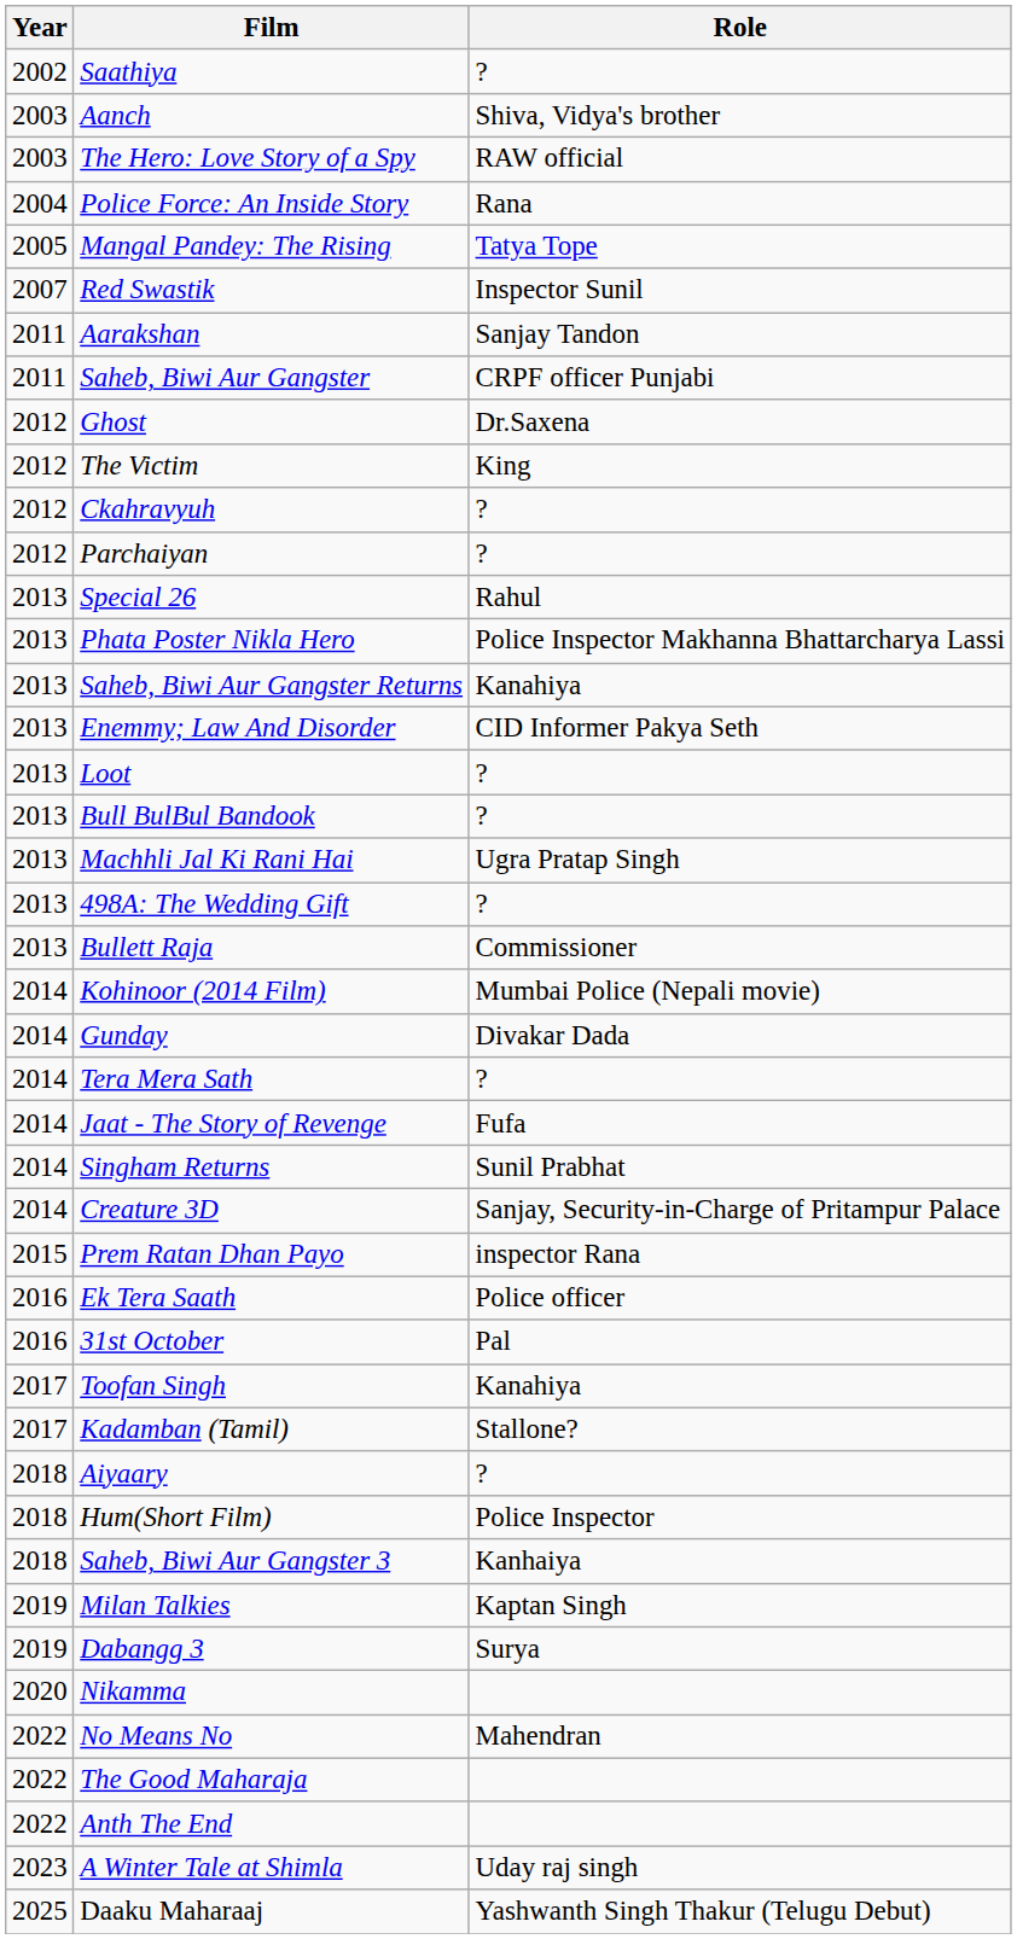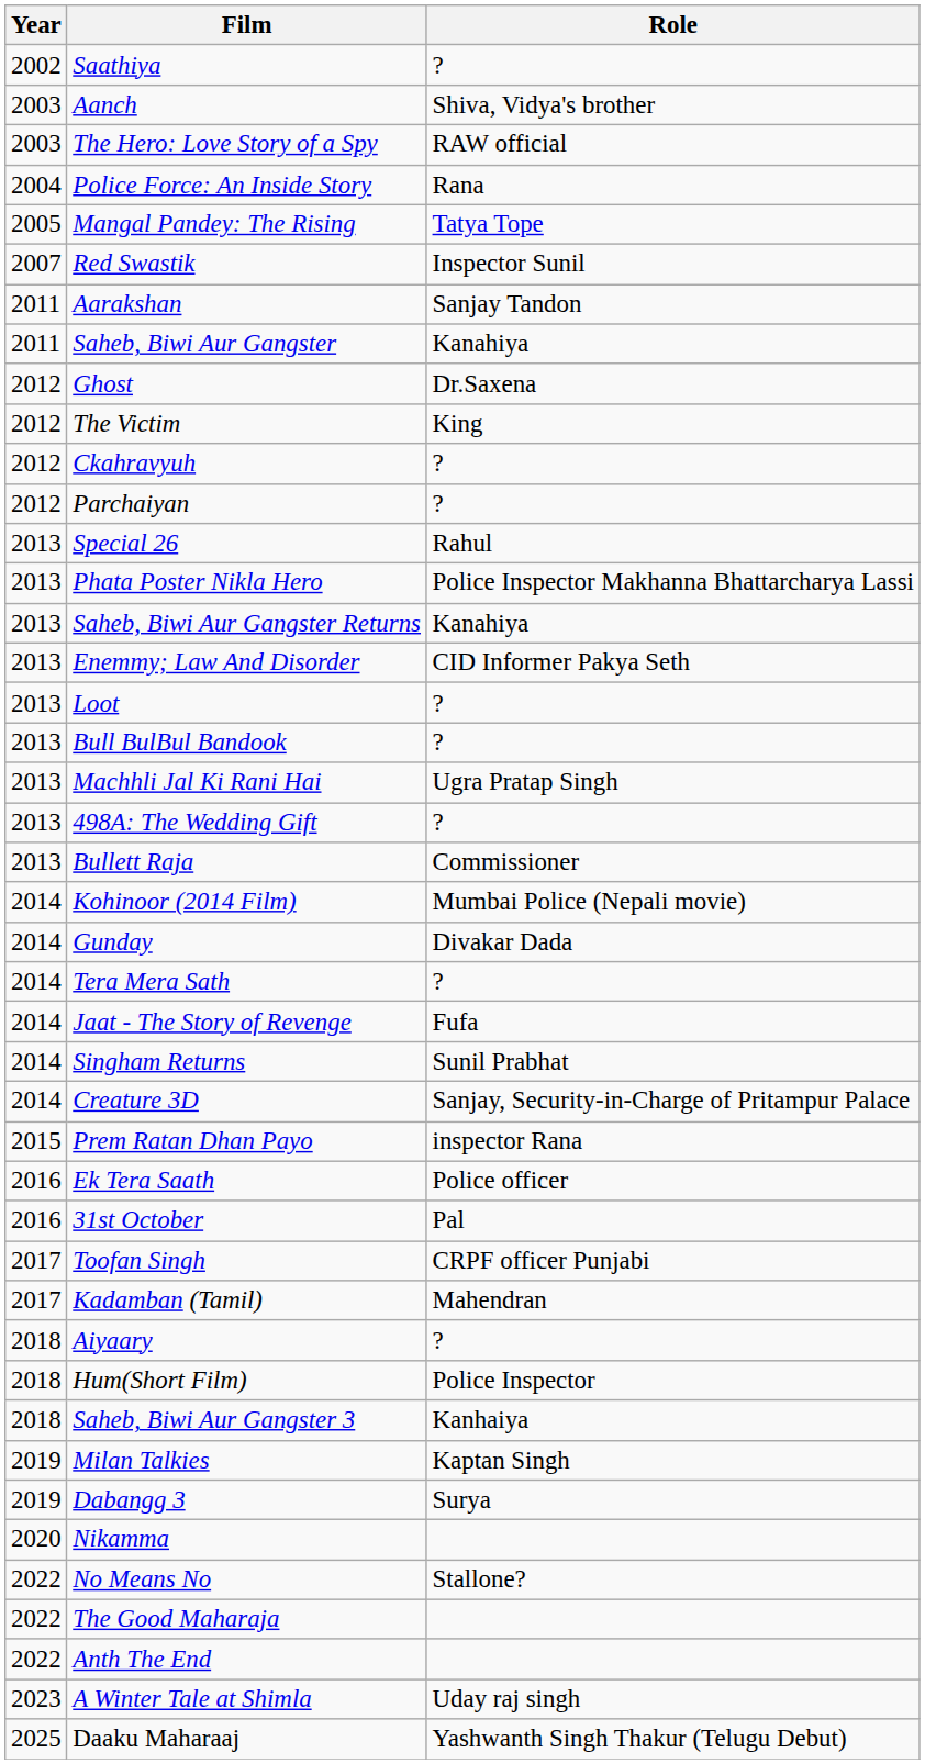 <table class="wikitable sortable">
 <tr>
 <th>Year</th>
 <th>Film</th>
 <th>Role</th>
 </tr>
 <tr>
 <td>2002</td>
 <td><em><a href='#'>Saathiya</a> </em></td>
 <td>?</td>
 </tr>
 <tr>
 <td>2003</td>
 <td><em><a href='#'>Aanch</a> </em></td>
 <td>Shiva, Vidya's brother</td>
 </tr>
 <tr>
 <td>2003</td>
 <td><em><a href='#'>The Hero: Love Story of a Spy</a> </em></td>
 <td>RAW official</td>
 </tr>
 <tr>
 <td>2004</td>
 <td><em><a href='#'>Police Force: An Inside Story</a></em></td>
 <td>Rana</td>
 </tr>
 <tr>
 <td>2005</td>
 <td><em><a href='#'>Mangal Pandey: The Rising</a> </em></td>
 <td><a href='#'>Tatya Tope</a></td>
 </tr>
 <tr>
 <td>2007</td>
 <td><em><a href='#'>Red Swastik</a> </em></td>
 <td>Inspector Sunil</td>
 </tr>
 <tr>
 <td>2011</td>
 <td><em><a href='#'>Aarakshan</a></em></td>
 <td>Sanjay Tandon</td>
 </tr>
 <tr>
 <td>2011</td>
 <td><em><a href='#'>Saheb, Biwi Aur Gangster</a> </em></td>
-<td>CRPF officer Punjabi</td>
+<td>Kanahiya</td>
 </tr>
 <tr>
 <td>2012</td>
 <td><em><a href='#'>Ghost</a> </em></td>
 <td>Dr.Saxena</td>
 </tr>
 <tr>
 <td>2012</td>
 <td><em>The Victim </em></td>
 <td>King</td>
 </tr>
 <tr>
 <td>2012</td>
 <td><em><a href='#'>Ckahravyuh</a> </em></td>
 <td>?</td>
 </tr>
 <tr>
 <td>2012</td>
 <td><em>Parchaiyan</em></td>
 <td>?</td>
 </tr>
 <tr>
 <td>2013</td>
 <td><em><a href='#'>Special 26</a> </em></td>
 <td>Rahul</td>
 </tr>
 <tr>
 <td>2013</td>
 <td><em><a href='#'>Phata Poster Nikla Hero</a> </em></td>
 <td>Police Inspector Makhanna Bhattarcharya Lassi</td>
 </tr>
 <tr>
 <td>2013</td>
 <td><em><a href='#'>Saheb, Biwi Aur Gangster Returns</a></em></td>
 <td>Kanahiya</td>
 </tr>
 <tr>
 <td>2013</td>
 <td><em><a href='#'>Enemmy; Law And Disorder</a></em></td>
 <td>CID Informer Pakya Seth</td>
 </tr>
 <tr>
 <td>2013</td>
 <td><em><a href='#'>Loot</a></em></td>
 <td>?</td>
 </tr>
 <tr>
 <td>2013</td>
 <td><em><a href='#'>Bull BulBul Bandook</a></em></td>
 <td>?</td>
 </tr>
 <tr>
 <td>2013</td>
 <td><em><a href='#'>Machhli Jal Ki Rani Hai</a></em></td>
 <td>Ugra Pratap Singh</td>
 </tr>
 <tr>
 <td>2013</td>
 <td><em><a href='#'>498A: The Wedding Gift</a></em></td>
 <td>?</td>
 </tr>
 <tr>
 <td>2013</td>
 <td><em><a href='#'>Bullett Raja</a></em></td>
 <td>Commissioner</td>
 </tr>
 <tr>
 <td>2014</td>
 <td><em><a href='#'>Kohinoor (2014 Film)</a></em></td>
 <td>Mumbai Police (Nepali movie)</td>
 </tr>
 <tr>
 <td>2014</td>
 <td><em><a href='#'>Gunday</a></em></td>
 <td>Divakar Dada</td>
 </tr>
 <tr>
 <td>2014</td>
 <td><em><a href='#'>Tera Mera Sath</a></em></td>
 <td>?</td>
 </tr>
 <tr>
 <td>2014</td>
 <td><em><a href='#'>Jaat - The Story of Revenge</a></em></td>
 <td>Fufa</td>
 </tr>
 <tr>
 <td>2014</td>
 <td><em><a href='#'>Singham Returns</a></em></td>
 <td>Sunil Prabhat</td>
 </tr>
 <tr>
 <td>2014</td>
 <td><em><a href='#'>Creature 3D</a> </em></td>
 <td>Sanjay, Security-in-Charge of Pritampur Palace</td>
 </tr>
 <tr>
 <td>2015</td>
 <td><em><a href='#'>Prem Ratan Dhan Payo</a></em></td>
 <td>inspector Rana</td>
 </tr>
 <tr>
 <td>2016</td>
 <td><em><a href='#'>Ek Tera Saath</a> </em></td>
 <td>Police officer</td>
 </tr>
 <tr>
 <td>2016</td>
 <td><em><a href='#'>31st October</a></em></td>
 <td>Pal</td>
 </tr>
 <tr>
 <td>2017</td>
 <td><em><a href='#'>Toofan Singh</a></em></td>
-<td>Kanahiya</td>
+<td>CRPF officer Punjabi</td>
 </tr>
 <tr>
 <td>2017</td>
 <td><em><a href='#'>Kadamban</a> (Tamil) </em></td>
-<td>Stallone?</td>
+<td>Mahendran</td>
 </tr>
 <tr>
 <td>2018</td>
 <td><em><a href='#'>Aiyaary</a></em></td>
 <td>?</td>
 </tr>
 <tr>
 <td>2018</td>
 <td><em> Hum(Short Film)</em></td>
 <td>Police Inspector</td>
 </tr>
 <tr>
 <td>2018</td>
 <td><em><a href='#'>Saheb, Biwi Aur Gangster 3</a> </em></td>
 <td>Kanhaiya</td>
 </tr>
 <tr>
 <td>2019</td>
 <td><em><a href='#'>Milan Talkies</a> </em></td>
 <td>Kaptan Singh</td>
 </tr>
 <tr>
 <td>2019</td>
 <td><em><a href='#'>Dabangg 3</a></em></td>
 <td>Surya</td>
 </tr>
 <tr>
 <td>2020</td>
 <td><em><a href='#'>Nikamma</a></em></td>
 <td></td>
 </tr>
 <tr>
 <td>2022</td>
 <td><em><a href='#'>No Means No</a></em></td>
-<td>Mahendran</td>
+<td>Stallone?</td>
 </tr>
 <tr>
 <td>2022</td>
 <td><em><a href='#'>The Good Maharaja</a></em></td>
 <td></td>
 </tr>
 <tr>
 <td>2022</td>
 <td><em><a href='#'>Anth The End</a></em></td>
 <td></td>
 </tr>
 <tr>
 <td>2023</td>
 <td><em><a href='#'>A Winter Tale at Shimla</a> </em></td>
 <td>Uday raj singh</td>
 </tr>
 <tr>
 <td>2025</td>
 <td>Daaku Maharaaj</td>
 <td>Yashwanth Singh Thakur (Telugu Debut)</td>
 </tr>
 </table>
